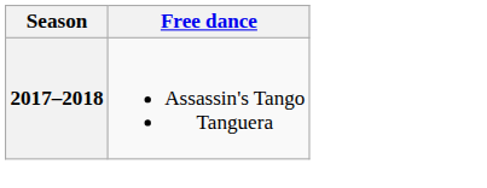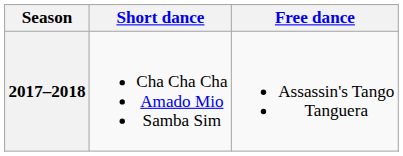 <table class=wikitable style=text-align:center>
 <tr>
 <th>Season</th>
+<th><a href='#'>Short dance</a></th>
 <th><a href='#'>Free dance</a></th>
 </tr>
 <tr>
 <th>2017–2018<br></th>
+<td><br><ul><li>Cha Cha Cha<br></li><li><a href='#'>Amado Mio</a><br></li><li>Samba Sim<br></li></ul></td>
 <td><br><ul><li>Assassin's Tango<br></li><li>Tanguera<br></li></ul></td>
 </tr>
 </table>
